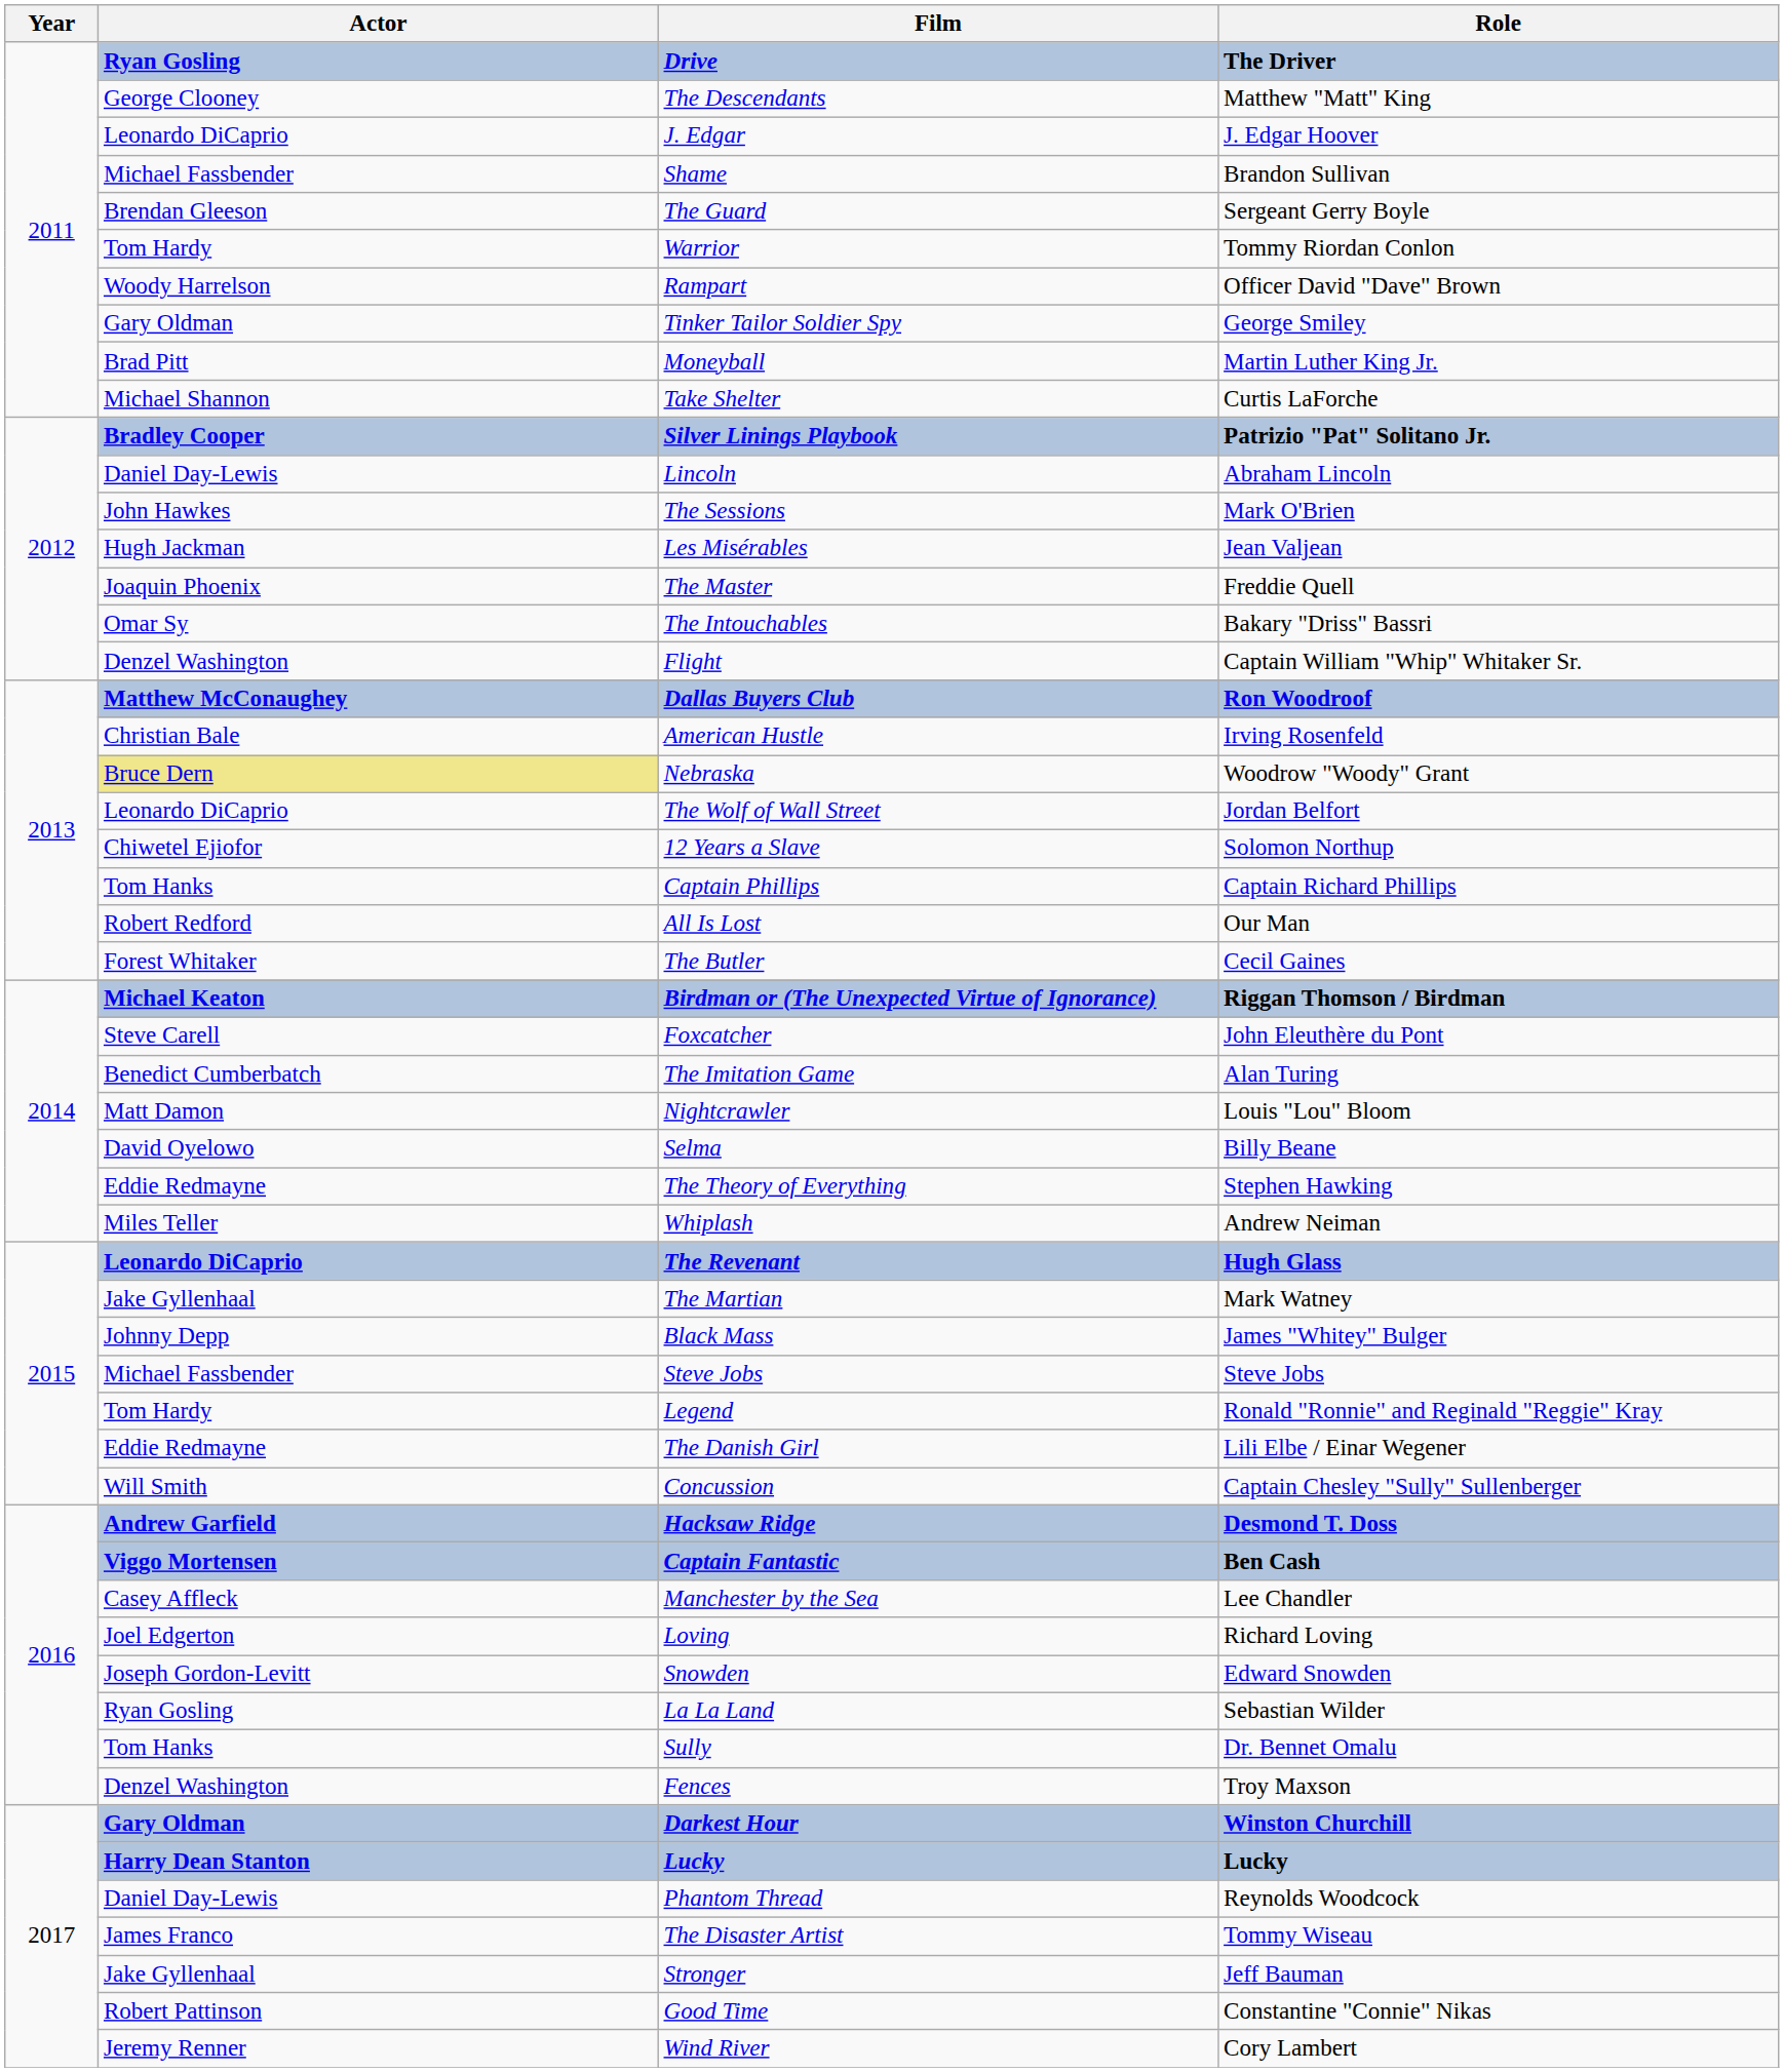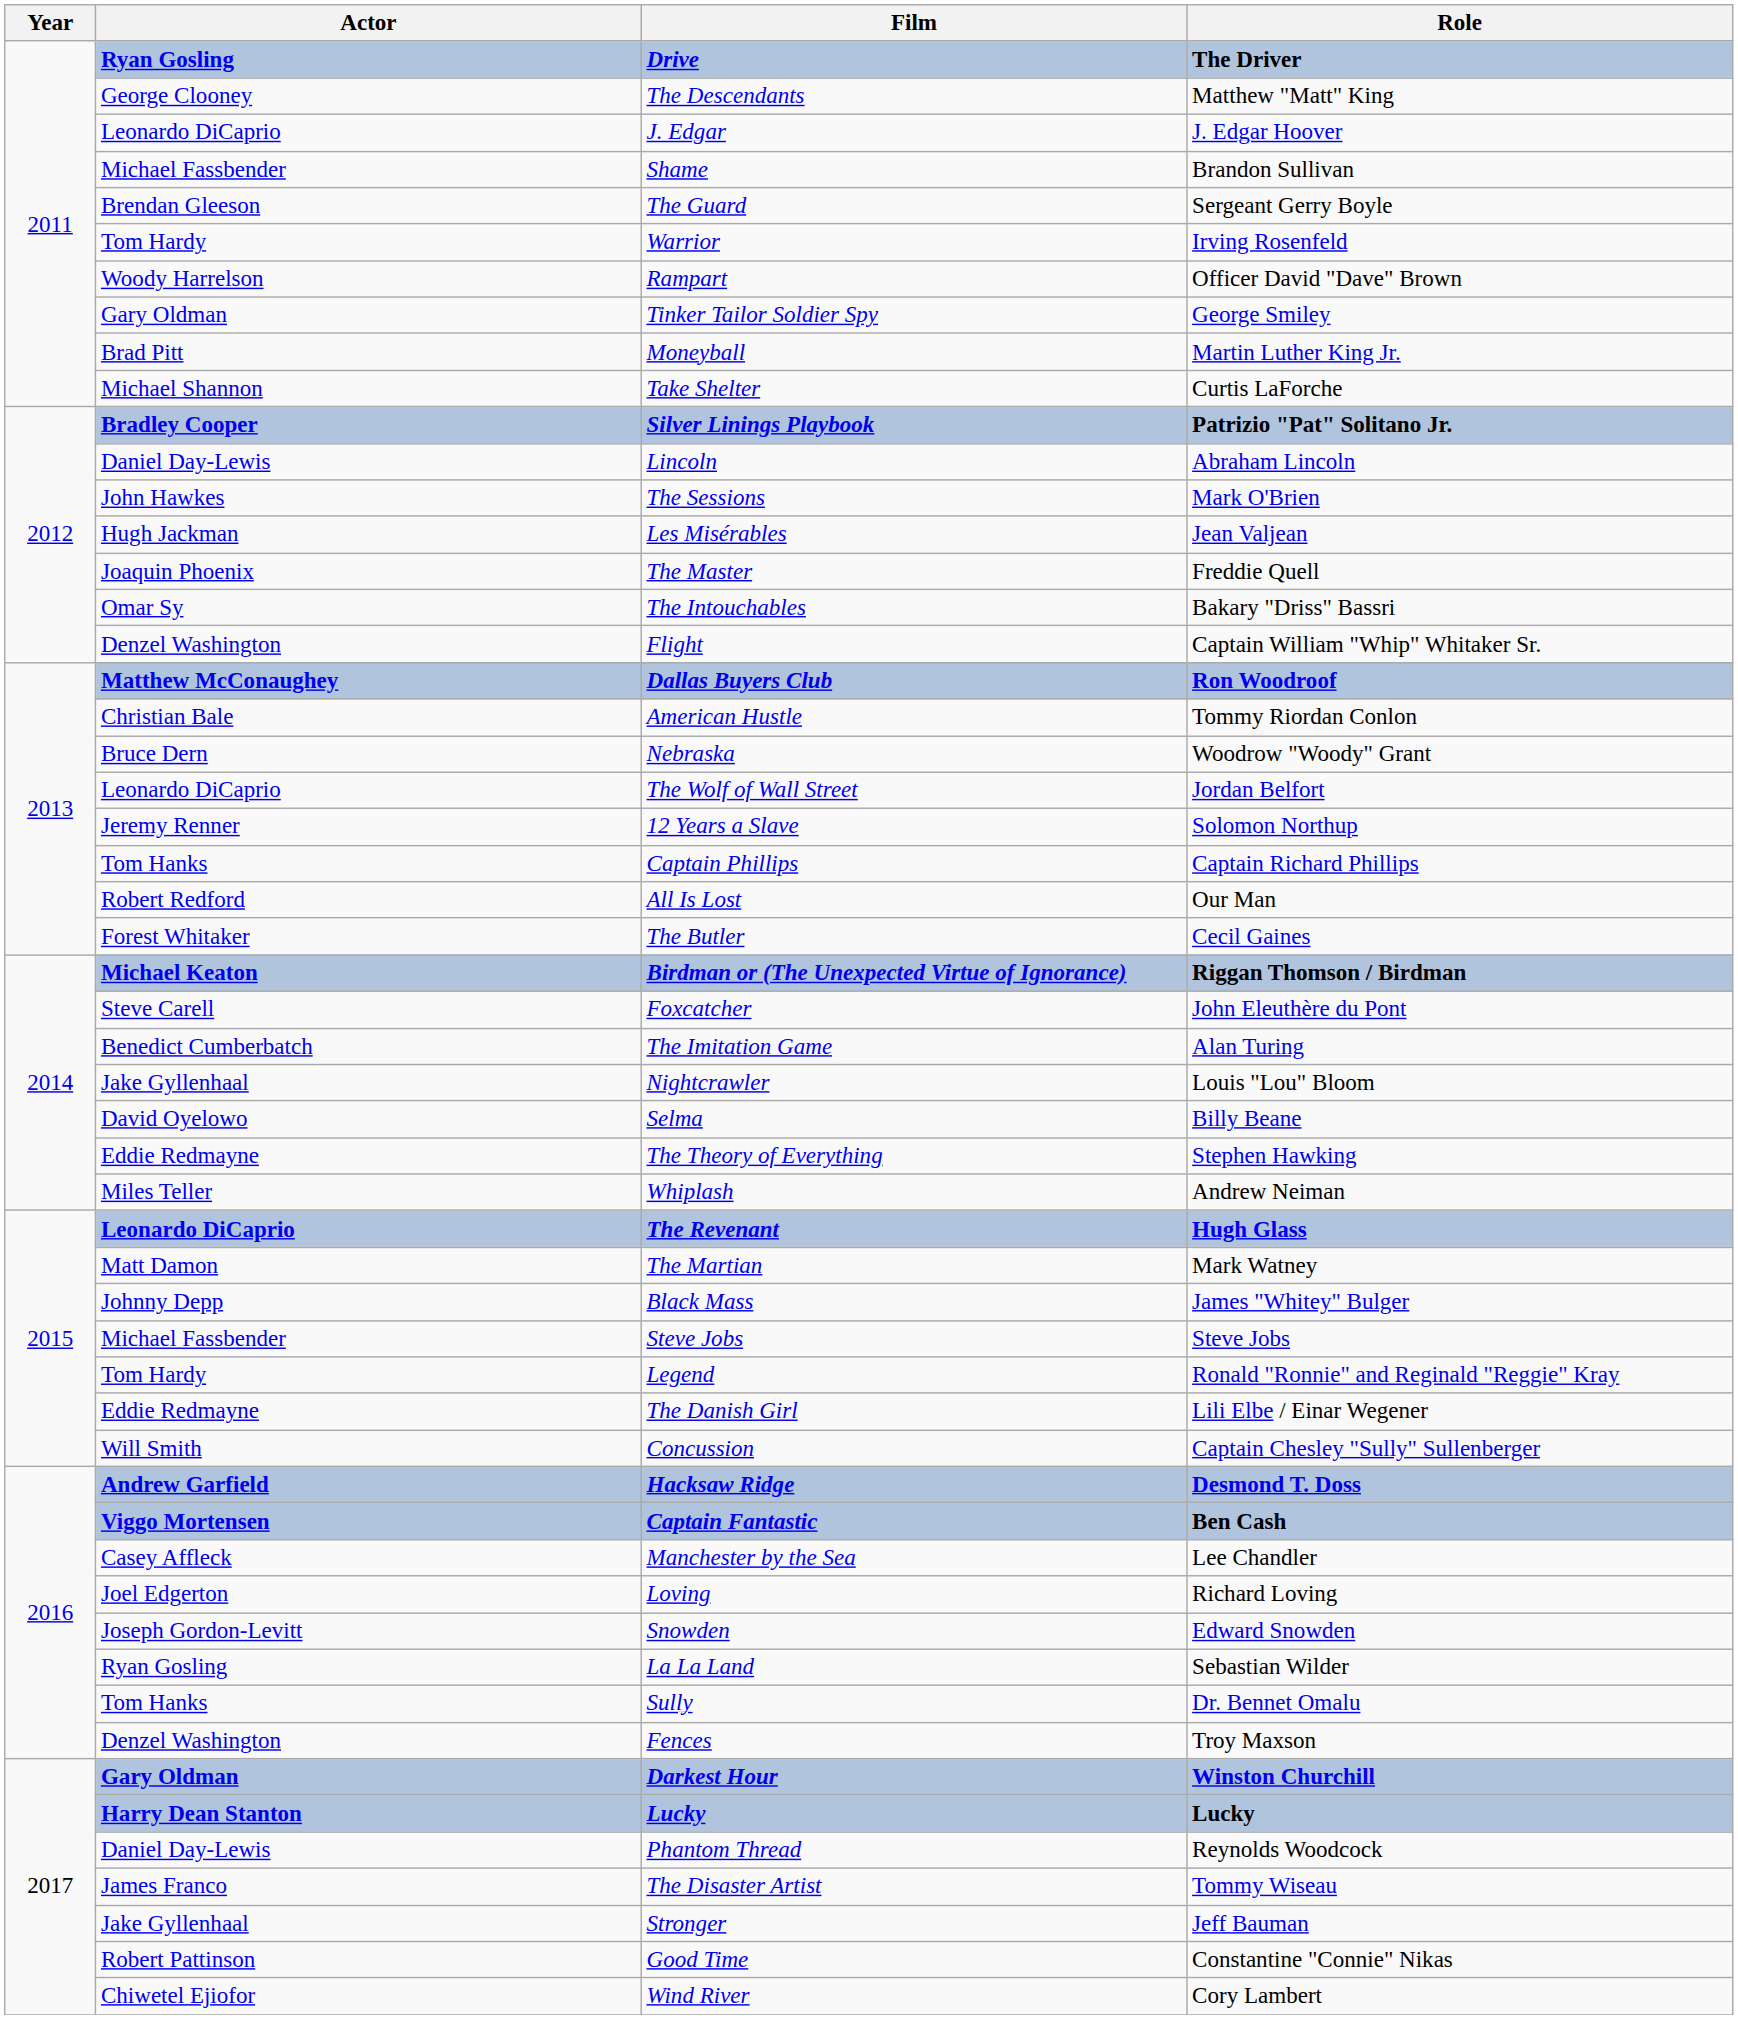 <table class="wikitable" width="95%" cellpadding="5">
 <tr>
 <th width="5%">Year</th>
 <th width="30%">Actor</th>
 <th width="30%">Film</th>
 <th width="30%">Role</th>
 </tr>
 <tr>
 <td rowspan="10" style="text-align:center;"><a href='#'>2011</a><br></td>
 <td style="background:#B0C4DE;"><strong><a href='#'>Ryan Gosling</a></strong></td>
 <td style="background:#B0C4DE;"><strong><em><a href='#'>Drive</a></em></strong></td>
 <td style="background:#B0C4DE;"><strong>The Driver</strong></td>
 </tr>
 <tr>
 <td><a href='#'>George Clooney</a></td>
 <td><em><a href='#'>The Descendants</a></em></td>
 <td>Matthew "Matt" King</td>
 </tr>
 <tr>
 <td><a href='#'>Leonardo DiCaprio</a></td>
 <td><em><a href='#'>J. Edgar</a></em></td>
 <td><a href='#'>J. Edgar Hoover</a></td>
 </tr>
 <tr>
 <td><a href='#'>Michael Fassbender</a></td>
 <td><em><a href='#'>Shame</a></em></td>
 <td>Brandon Sullivan</td>
 </tr>
 <tr>
 <td><a href='#'>Brendan Gleeson</a></td>
 <td><em><a href='#'>The Guard</a></em></td>
 <td>Sergeant Gerry Boyle</td>
 </tr>
 <tr>
 <td><a href='#'>Tom Hardy</a></td>
 <td><em><a href='#'>Warrior</a></em></td>
-<td>Tommy Riordan Conlon</td>
+<td><a href='#'>Irving Rosenfeld</a></td>
 </tr>
 <tr>
 <td><a href='#'>Woody Harrelson</a></td>
 <td><em><a href='#'>Rampart</a></em></td>
 <td>Officer David "Dave" Brown</td>
 </tr>
 <tr>
 <td><a href='#'>Gary Oldman</a></td>
 <td><em><a href='#'>Tinker Tailor Soldier Spy</a></em></td>
 <td><a href='#'>George Smiley</a></td>
 </tr>
 <tr>
 <td><a href='#'>Brad Pitt</a></td>
 <td><em><a href='#'>Moneyball</a></em></td>
 <td><a href='#'>Martin Luther King Jr.</a></td>
 </tr>
 <tr>
 <td><a href='#'>Michael Shannon</a></td>
 <td><em><a href='#'>Take Shelter</a></em></td>
 <td>Curtis LaForche</td>
 </tr>
 <tr>
 <td rowspan="7" style="text-align:center;"><a href='#'>2012</a><br></td>
 <td style="background:#B0C4DE;"><strong><a href='#'>Bradley Cooper</a></strong></td>
 <td style="background:#B0C4DE;"><strong><em><a href='#'>Silver Linings Playbook</a></em></strong></td>
 <td style="background:#B0C4DE;"><strong>Patrizio "Pat" Solitano Jr.</strong></td>
 </tr>
 <tr>
 <td><a href='#'>Daniel Day-Lewis</a></td>
 <td><em><a href='#'>Lincoln</a></em></td>
 <td><a href='#'>Abraham Lincoln</a></td>
 </tr>
 <tr>
 <td><a href='#'>John Hawkes</a></td>
 <td><em><a href='#'>The Sessions</a></em></td>
 <td><a href='#'>Mark O'Brien</a></td>
 </tr>
 <tr>
 <td><a href='#'>Hugh Jackman</a></td>
 <td><em><a href='#'>Les Misérables</a></em></td>
 <td><a href='#'>Jean Valjean</a></td>
 </tr>
 <tr>
 <td><a href='#'>Joaquin Phoenix</a></td>
 <td><em><a href='#'>The Master</a></em></td>
 <td>Freddie Quell</td>
 </tr>
 <tr>
 <td><a href='#'>Omar Sy</a></td>
 <td><em><a href='#'>The Intouchables</a></em></td>
 <td>Bakary "Driss" Bassri</td>
 </tr>
 <tr>
 <td><a href='#'>Denzel Washington</a></td>
 <td><em><a href='#'>Flight</a></em></td>
 <td>Captain William "Whip" Whitaker Sr.</td>
 </tr>
 <tr>
 <td rowspan="8" style="text-align:center;"><a href='#'>2013</a><br></td>
 <td style="background:#B0C4DE;"><strong><a href='#'>Matthew McConaughey</a></strong></td>
 <td style="background:#B0C4DE;"><strong><em><a href='#'>Dallas Buyers Club</a></em></strong></td>
 <td style="background:#B0C4DE;"><strong><a href='#'>Ron Woodroof</a></strong></td>
 </tr>
 <tr>
 <td><a href='#'>Christian Bale</a></td>
 <td><em><a href='#'>American Hustle</a></em></td>
-<td><a href='#'>Irving Rosenfeld</a></td>
+<td>Tommy Riordan Conlon</td>
 </tr>
 <tr>
-<td style="background: khaki;"><a href='#'>Bruce Dern</a></td>
+<td><a href='#'>Bruce Dern</a></td>
 <td><em><a href='#'>Nebraska</a></em></td>
 <td>Woodrow "Woody" Grant</td>
 </tr>
 <tr>
 <td><a href='#'>Leonardo DiCaprio</a></td>
 <td><em><a href='#'>The Wolf of Wall Street</a></em></td>
 <td><a href='#'>Jordan Belfort</a></td>
 </tr>
 <tr>
-<td><a href='#'>Chiwetel Ejiofor</a></td>
+<td><a href='#'>Jeremy Renner</a></td>
 <td><em><a href='#'>12 Years a Slave</a></em></td>
 <td><a href='#'>Solomon Northup</a></td>
 </tr>
 <tr>
 <td><a href='#'>Tom Hanks</a></td>
 <td><em><a href='#'>Captain Phillips</a></em></td>
 <td><a href='#'>Captain Richard Phillips</a></td>
 </tr>
 <tr>
 <td><a href='#'>Robert Redford</a></td>
 <td><em><a href='#'>All Is Lost</a></em></td>
 <td>Our Man</td>
 </tr>
 <tr>
 <td><a href='#'>Forest Whitaker</a></td>
 <td><em><a href='#'>The Butler</a></em></td>
 <td><a href='#'>Cecil Gaines</a></td>
 </tr>
 <tr>
 <td rowspan="7" style="text-align:center;"><a href='#'>2014</a><br></td>
 <td style="background:#B0C4DE;"><strong><a href='#'>Michael Keaton</a></strong></td>
 <td style="background:#B0C4DE;"><strong><em><a href='#'>Birdman or (The Unexpected Virtue of Ignorance)</a></em></strong></td>
 <td style="background:#B0C4DE;"><strong>Riggan Thomson / Birdman</strong></td>
 </tr>
 <tr>
 <td><a href='#'>Steve Carell</a></td>
 <td><em><a href='#'>Foxcatcher</a></em></td>
 <td><a href='#'>John Eleuthère du Pont</a></td>
 </tr>
 <tr>
 <td><a href='#'>Benedict Cumberbatch</a></td>
 <td><em><a href='#'>The Imitation Game</a></em></td>
 <td><a href='#'>Alan Turing</a></td>
 </tr>
 <tr>
-<td><a href='#'>Matt Damon</a></td>
+<td><a href='#'>Jake Gyllenhaal</a></td>
 <td><em><a href='#'>Nightcrawler</a></em></td>
 <td>Louis "Lou" Bloom</td>
 </tr>
 <tr>
 <td><a href='#'>David Oyelowo</a></td>
 <td><em><a href='#'>Selma</a></em></td>
 <td><a href='#'>Billy Beane</a></td>
 </tr>
 <tr>
 <td><a href='#'>Eddie Redmayne</a></td>
 <td><em><a href='#'>The Theory of Everything</a></em></td>
 <td><a href='#'>Stephen Hawking</a></td>
 </tr>
 <tr>
 <td><a href='#'>Miles Teller</a></td>
 <td><em><a href='#'>Whiplash</a></em></td>
 <td>Andrew Neiman</td>
 </tr>
 <tr>
 <td rowspan="7" style="text-align:center;"><a href='#'>2015</a><br></td>
 <td style="background:#B0C4DE;"><strong><a href='#'>Leonardo DiCaprio</a></strong></td>
 <td style="background:#B0C4DE;"><strong><em><a href='#'>The Revenant</a></em></strong></td>
 <td style="background:#B0C4DE;"><strong><a href='#'>Hugh Glass</a></strong></td>
 </tr>
 <tr>
-<td><a href='#'>Jake Gyllenhaal</a></td>
+<td><a href='#'>Matt Damon</a></td>
 <td><em><a href='#'>The Martian</a></em></td>
 <td>Mark Watney</td>
 </tr>
 <tr>
 <td><a href='#'>Johnny Depp</a></td>
 <td><em><a href='#'>Black Mass</a></em></td>
 <td><a href='#'>James "Whitey" Bulger</a></td>
 </tr>
 <tr>
 <td><a href='#'>Michael Fassbender</a></td>
 <td><em><a href='#'>Steve Jobs</a></em></td>
 <td><a href='#'>Steve Jobs</a></td>
 </tr>
 <tr>
 <td><a href='#'>Tom Hardy</a></td>
 <td><em><a href='#'>Legend</a></em></td>
 <td><a href='#'>Ronald "Ronnie" and Reginald "Reggie" Kray</a></td>
 </tr>
 <tr>
 <td><a href='#'>Eddie Redmayne</a></td>
 <td><em><a href='#'>The Danish Girl</a></em></td>
 <td><a href='#'>Lili Elbe</a> / Einar Wegener</td>
 </tr>
 <tr>
 <td><a href='#'>Will Smith</a></td>
 <td><em><a href='#'>Concussion</a></em></td>
 <td><a href='#'>Captain Chesley "Sully" Sullenberger</a></td>
 </tr>
 <tr>
 <td rowspan="8" style="text-align:center;"><a href='#'>2016</a><br></td>
 <td style="background:#B0C4DE;"><strong><a href='#'>Andrew Garfield</a></strong></td>
 <td style="background:#B0C4DE;"><strong><em><a href='#'>Hacksaw Ridge</a></em></strong></td>
 <td style="background:#B0C4DE;"><strong><a href='#'>Desmond T. Doss</a></strong></td>
 </tr>
 <tr>
 <td style="background:#B0C4DE;"><strong><a href='#'>Viggo Mortensen</a></strong></td>
 <td style="background:#B0C4DE;"><strong><em><a href='#'>Captain Fantastic</a></em></strong></td>
 <td style="background:#B0C4DE;"><strong>Ben Cash</strong></td>
 </tr>
 <tr>
 <td><a href='#'>Casey Affleck</a></td>
 <td><em><a href='#'>Manchester by the Sea</a></em></td>
 <td>Lee Chandler</td>
 </tr>
 <tr>
 <td><a href='#'>Joel Edgerton</a></td>
 <td><em><a href='#'>Loving</a></em></td>
 <td>Richard Loving</td>
 </tr>
 <tr>
 <td><a href='#'>Joseph Gordon-Levitt</a></td>
 <td><em><a href='#'>Snowden</a></em></td>
 <td><a href='#'>Edward Snowden</a></td>
 </tr>
 <tr>
 <td><a href='#'>Ryan Gosling</a></td>
 <td><em><a href='#'>La La Land</a></em></td>
 <td>Sebastian Wilder</td>
 </tr>
 <tr>
 <td><a href='#'>Tom Hanks</a></td>
 <td><em><a href='#'>Sully</a></em></td>
 <td><a href='#'>Dr. Bennet Omalu</a></td>
 </tr>
 <tr>
 <td><a href='#'>Denzel Washington</a></td>
 <td><em><a href='#'>Fences</a></em></td>
 <td>Troy Maxson</td>
 </tr>
 <tr>
 <td rowspan="7" style="text-align:center;">2017<br></td>
 <td style="background:#B0C4DE;"><strong><a href='#'>Gary Oldman</a></strong></td>
 <td style="background:#B0C4DE;"><strong><em><a href='#'>Darkest Hour</a></em></strong></td>
 <td style="background:#B0C4DE;"><strong><a href='#'>Winston Churchill</a></strong></td>
 </tr>
 <tr>
 <td style="background:#B0C4DE;"><strong><a href='#'>Harry Dean Stanton</a></strong></td>
 <td style="background:#B0C4DE;"><strong><em><a href='#'>Lucky</a></em></strong></td>
 <td style="background:#B0C4DE;"><strong>Lucky</strong></td>
 </tr>
 <tr>
 <td><a href='#'>Daniel Day-Lewis</a></td>
 <td><em><a href='#'>Phantom Thread</a></em></td>
 <td>Reynolds Woodcock</td>
 </tr>
 <tr>
 <td><a href='#'>James Franco</a></td>
 <td><em><a href='#'>The Disaster Artist</a></em></td>
 <td><a href='#'>Tommy Wiseau</a></td>
 </tr>
 <tr>
 <td><a href='#'>Jake Gyllenhaal</a></td>
 <td><em><a href='#'>Stronger</a></em></td>
 <td><a href='#'>Jeff Bauman</a></td>
 </tr>
 <tr>
 <td><a href='#'>Robert Pattinson</a></td>
 <td><em><a href='#'>Good Time</a></em></td>
 <td>Constantine "Connie" Nikas</td>
 </tr>
 <tr>
-<td><a href='#'>Jeremy Renner</a></td>
+<td><a href='#'>Chiwetel Ejiofor</a></td>
 <td><em><a href='#'>Wind River</a></em></td>
 <td>Cory Lambert</td>
 </tr>
 </table>
